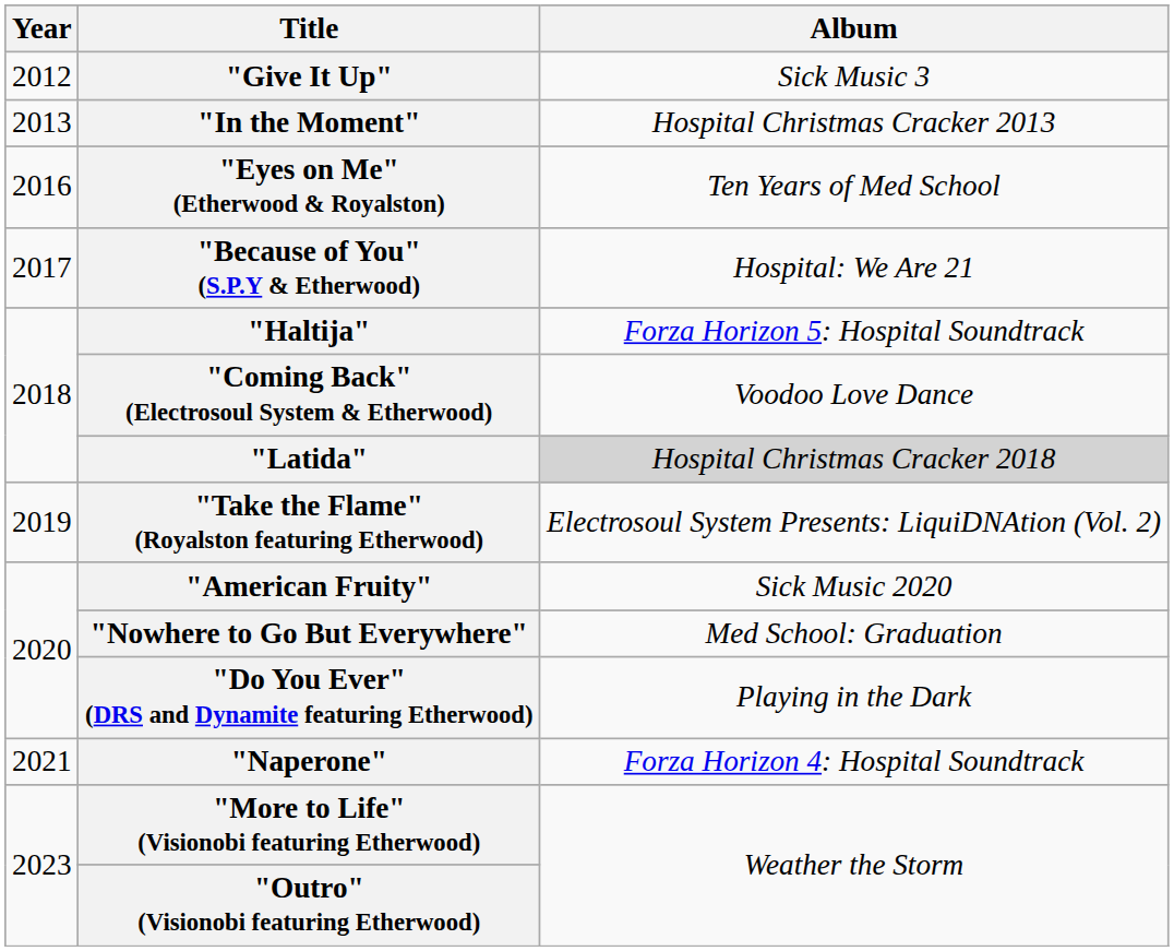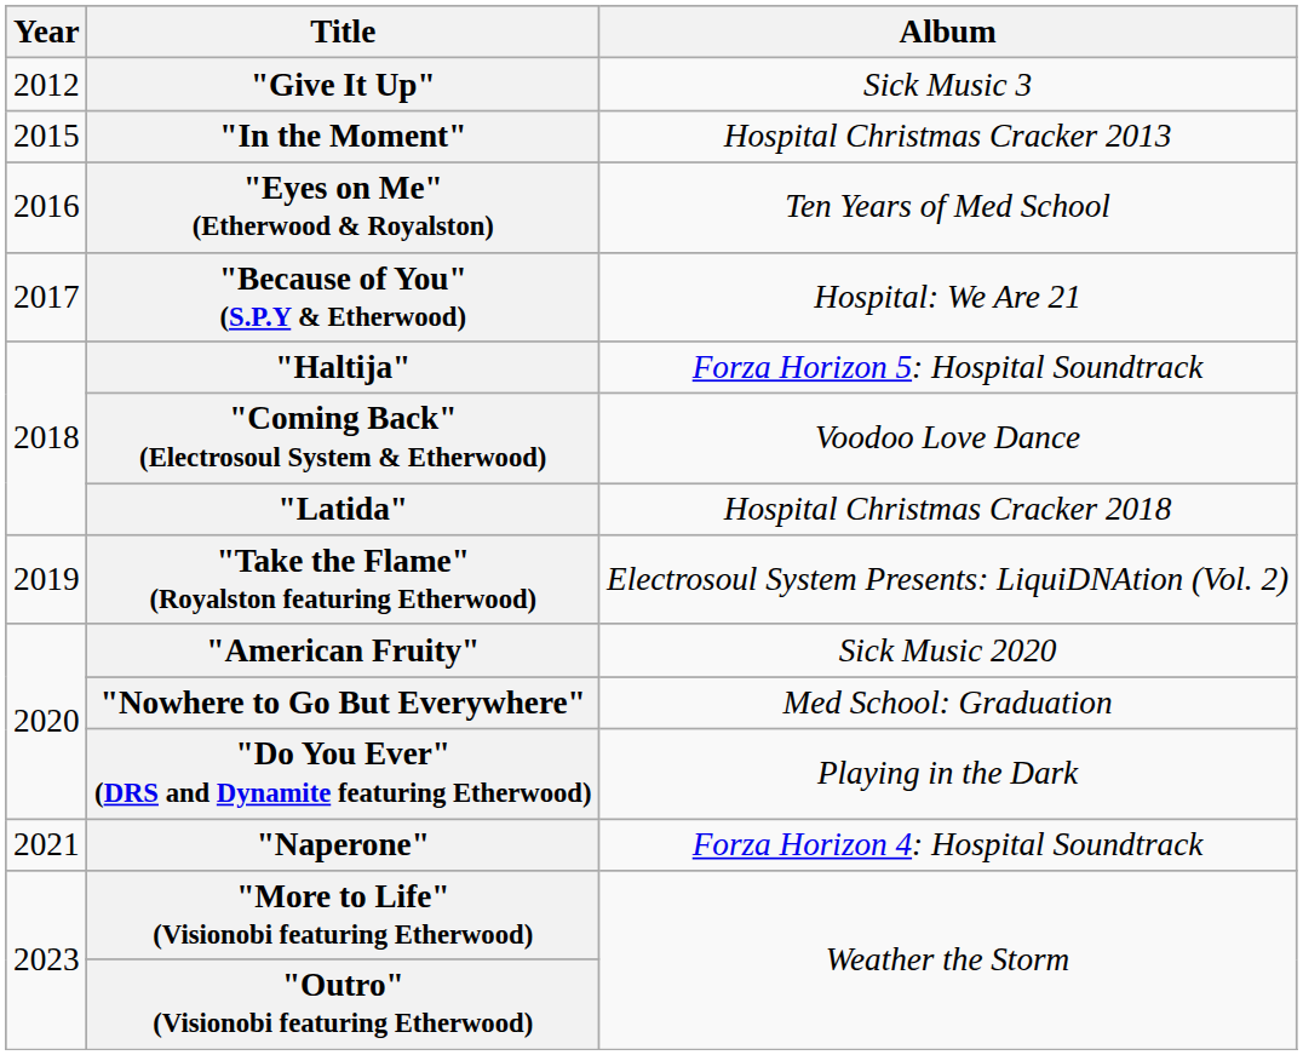 <table class="wikitable plainrowheaders" style="text-align:center;">
 <tr>
 <th scope="col">Year</th>
 <th scope="col">Title</th>
 <th scope="col">Album</th>
 </tr>
 <tr>
 <td>2012</td>
 <th scope="row">"Give It Up"</th>
 <td><em>Sick Music 3</em></td>
 </tr>
 <tr>
-<td>2013</td>
+<td>2015</td>
 <th scope="row">"In the Moment"</th>
 <td><em>Hospital Christmas Cracker 2013</em></td>
 </tr>
 <tr>
 <td>2016</td>
 <th scope="row">"Eyes on Me" <br><small>(Etherwood & Royalston)</small></th>
 <td><em>Ten Years of Med School</em></td>
 </tr>
 <tr>
 <td>2017</td>
 <th scope="row">"Because of You" <br><small>(<a href='#'>S.P.Y</a> & Etherwood)</small></th>
 <td><em>Hospital: We Are 21</em></td>
 </tr>
 <tr>
 <td rowspan="3">2018</td>
 <th scope="row">"Haltija"</th>
 <td><em><a href='#'>Forza Horizon 5</a>: Hospital Soundtrack</em></td>
 </tr>
 <tr>
 <th scope="row">"Coming Back" <br><small>(Electrosoul System & Etherwood)</small></th>
 <td><em>Voodoo Love Dance</em></td>
 </tr>
 <tr>
 <th scope="row">"Latida"</th>
-<td style="background: lightgrey;"><em>Hospital Christmas Cracker 2018</em></td>
+<td><em>Hospital Christmas Cracker 2018</em></td>
 </tr>
 <tr>
 <td>2019</td>
 <th scope="row">"Take the Flame" <br><small>(Royalston featuring Etherwood)</small></th>
 <td><em>Electrosoul System Presents: LiquiDNAtion (Vol. 2)</em></td>
 </tr>
 <tr>
 <td rowspan="3">2020</td>
 <th scope="row">"American Fruity"</th>
 <td><em>Sick Music 2020</em></td>
 </tr>
 <tr>
 <th scope="row">"Nowhere to Go But Everywhere"</th>
 <td><em>Med School: Graduation</em></td>
 </tr>
 <tr>
 <th scope="row">"Do You Ever" <br><small>(<a href='#'>DRS</a> and <a href='#'>Dynamite</a> featuring Etherwood)</small></th>
 <td><em>Playing in the Dark</em></td>
 </tr>
 <tr>
 <td>2021</td>
 <th scope="row">"Naperone"</th>
 <td><em><a href='#'>Forza Horizon 4</a>: Hospital Soundtrack</em></td>
 </tr>
 <tr>
 <td rowspan="2">2023</td>
 <th scope="row">"More to Life" <br><small>(Visionobi featuring Etherwood)</small></th>
 <td rowspan="2"><em>Weather the Storm</em></td>
 </tr>
 <tr>
 <th scope="row">"Outro" <br><small>(Visionobi featuring Etherwood)</small></th>
 </tr>
 <tr>
 </tr>
 </table>
